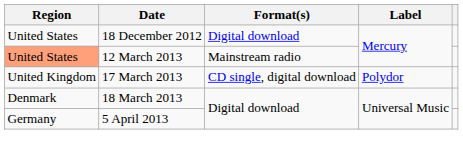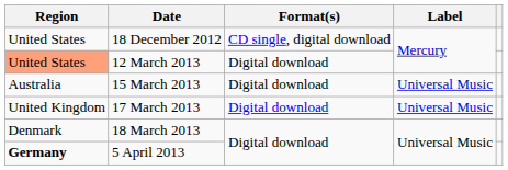 <table class="wikitable sortable plainrowheaders">
 <tr>
 <th>Region</th>
 <th>Date</th>
 <th>Format(s)</th>
 <th>Label</th>
 <th></th>
 </tr>
 <tr>
 <td>United States</td>
 <td>18 December 2012</td>
-<td><a href='#'>Digital download</a></td>
+<td><a href='#'>CD single</a>, digital download</td>
 <td rowspan="2" scope="col"><a href='#'>Mercury</a></td>
 <td></td>
 </tr>
 <tr>
 <td style="background: lightsalmon;">United States</td>
 <td scope="col">12 March 2013</td>
-<td scope="col">Mainstream radio</td>
+<td scope="col">Digital download</td>
+<td></td>
+</tr>
+<tr>
+<td>Australia</td>
+<td scope="col">15 March 2013</td>
+<td scope="col">Digital download</td>
+<td scope="col"><a href='#'>Universal Music</a></td>
 <td></td>
 </tr>
 <tr>
 <td>United Kingdom</td>
 <td scope="col">17 March 2013</td>
-<td><a href='#'>CD single</a>, digital download</td>
-<td><a href='#'>Polydor</a></td>
+<td><a href='#'>Digital download</a></td>
+<td scope="col"><a href='#'>Universal Music</a></td>
 <td></td>
 </tr>
 <tr>
 <td>Denmark</td>
 <td scope="col">18 March 2013</td>
 <td rowspan="2">Digital download</td>
 <td rowspan="2" scope="col">Universal Music</td>
 <td></td>
 </tr>
 <tr>
-<td>Germany</td>
+<td><strong>Germany</strong></td>
 <td scope="col">5 April 2013</td>
 <td></td>
 </tr>
 </table>
